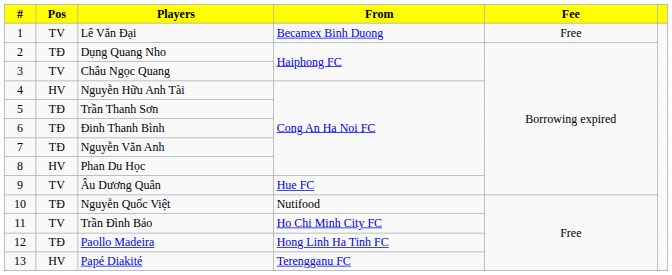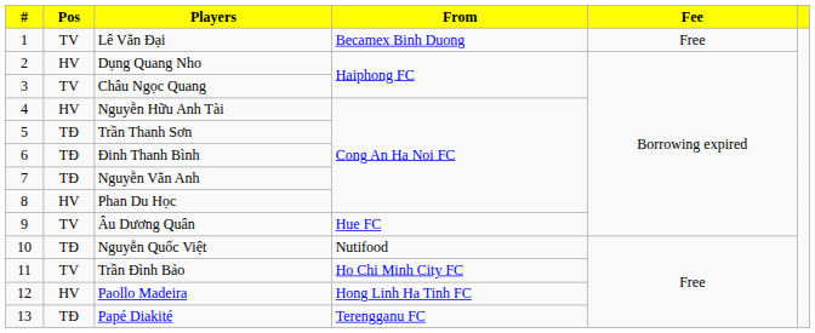 <table class="wikitable" style="text-align:center; width:70%;">
 <tr>
 <th style="background:yellow; color: ;">#</th>
 <th style="background:yellow; color: ;">Pos</th>
 <th style="background:yellow; color: ;">Players</th>
 <th style="background:yellow; color: ;">From</th>
 <th style="background:yellow; color: ;">Fee</th>
 <th style="background:yellow; color: ;"></th>
 </tr>
 <tr>
 <td>1</td>
 <td>TV</td>
 <td align="left"> Lê Văn Đại</td>
 <td align="left"><a href='#'>Becamex Binh Duong</a></td>
 <td>Free</td>
 <td rowspan="13"></td>
 </tr>
 <tr>
 <td>2</td>
-<td>TĐ</td>
+<td>HV</td>
 <td align="left"> Dụng Quang Nho</td>
 <td rowspan="2" align="left"><a href='#'>Haiphong FC</a></td>
 <td rowspan="8">Borrowing expired</td>
 </tr>
 <tr>
 <td>3</td>
 <td>TV</td>
 <td align="left"> Châu Ngọc Quang</td>
 </tr>
 <tr>
 <td>4</td>
 <td>HV</td>
 <td align="left"> Nguyễn Hữu Anh Tài</td>
 <td rowspan="5" align="left"><a href='#'>Cong An Ha Noi FC</a></td>
 </tr>
 <tr>
 <td>5</td>
 <td>TĐ</td>
 <td align="left"> Trần Thanh Sơn</td>
 </tr>
 <tr>
 <td>6</td>
 <td>TĐ</td>
 <td align="left"> Đinh Thanh Bình</td>
 </tr>
 <tr>
 <td>7</td>
 <td>TĐ</td>
 <td align="left"> Nguyễn Văn Anh</td>
 </tr>
 <tr>
 <td>8</td>
 <td>HV</td>
 <td align="left"> Phan Du Học</td>
 </tr>
 <tr>
 <td>9</td>
 <td>TV</td>
 <td align="left"> Âu Dương Quân</td>
 <td align="left"><a href='#'>Hue FC</a></td>
 </tr>
 <tr>
 <td>10</td>
 <td>TĐ</td>
 <td align="left"> Nguyễn Quốc Việt</td>
 <td align="left">Nutifood</td>
 <td rowspan="4">Free</td>
 </tr>
 <tr>
 <td>11</td>
 <td>TV</td>
 <td align="left"> Trần Đình Bảo</td>
 <td align="left"><a href='#'>Ho Chi Minh City FC</a></td>
 </tr>
 <tr>
 <td>12</td>
-<td>TĐ</td>
+<td>HV</td>
 <td align="left"> <a href='#'>Paollo Madeira</a></td>
 <td align="left"><a href='#'>Hong Linh Ha Tinh FC</a></td>
 </tr>
 <tr>
 <td>13</td>
-<td>HV</td>
+<td>TĐ</td>
 <td align="left"> <a href='#'>Papé Diakité</a></td>
 <td align="left"><a href='#'>Terengganu FC</a></td>
 </tr>
 </table>
